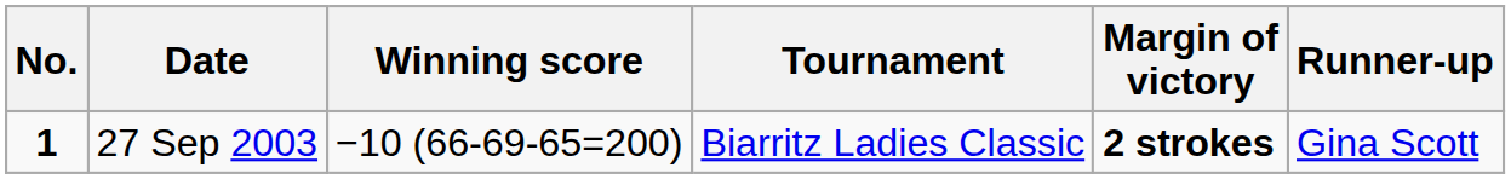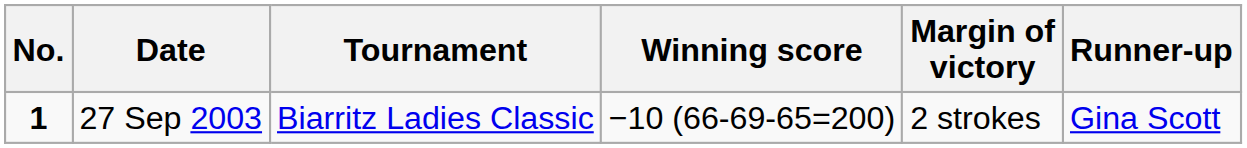 <table class="wikitable" style="font-size:95%;">
 <tr>
 <th>No.</th>
 <th>Date</th>
+<th>Tournament</th>
 <th>Winning score</th>
-<th>Tournament</th>
 <th>Margin of<br>victory</th>
 <th>Runner-up</th>
 </tr>
 <tr>
 <td align=center><strong>1</strong></td>
 <td align=right>27 Sep <a href='#'>2003</a></td>
+<td><a href='#'>Biarritz Ladies Classic</a></td>
 <td>−10 (66-69-65=200)</td>
-<td><a href='#'>Biarritz Ladies Classic</a></td>
-<td><strong>2 strokes</strong></td>
+<td>2 strokes</td>
 <td> <a href='#'>Gina Scott</a></td>
 </tr>
 </table>
